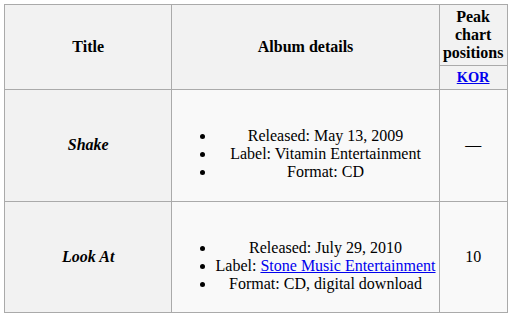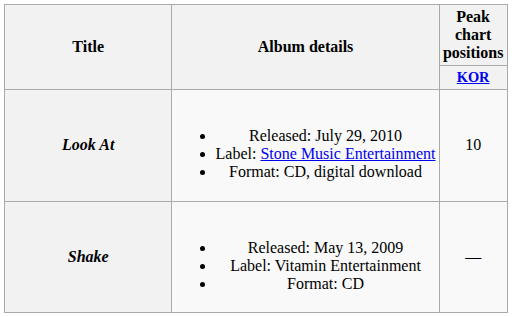 <table class="wikitable plainrowheaders" style="text-align:center;">
 <tr>
 <th scope="col" rowspan="2" style="width:10em;">Title</th>
 <th scope="col" rowspan="2">Album details</th>
 <th scope="col" colspan="1">Peak chart positions</th>
 </tr>
 <tr>
 <th scope="col" style="width:2.2em;font-size:90%;"><a href='#'>KOR</a><br></th>
 </tr>
 <tr>
+<th scope="row"><em>Look At</em></th>
+<td><br><ul><li>Released: July 29, 2010</li><li>Label: <a href='#'>Stone Music Entertainment</a></li><li>Format: CD, digital download</li></ul></td>
+<td>10</td>
+</tr>
+<tr>
 <th scope="row"><em>Shake</em></th>
 <td><br><ul><li>Released: May 13, 2009</li><li>Label: Vitamin Entertainment</li><li>Format: CD</li></ul></td>
 <td>—</td>
 </tr>
-<tr>
-<th scope="row"><em>Look At</em></th>
-<td><br><ul><li>Released: July 29, 2010</li><li>Label: <a href='#'>Stone Music Entertainment</a></li><li>Format: CD, digital download</li></ul></td>
-<td>10</td>
-</tr>
 </table>
